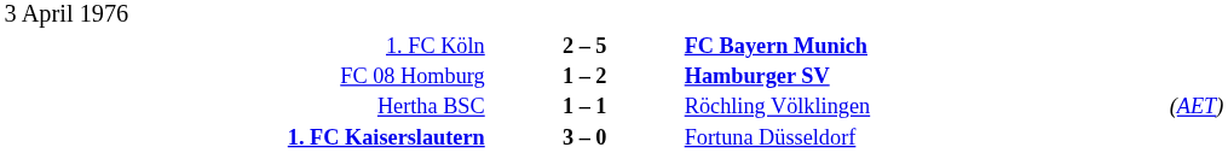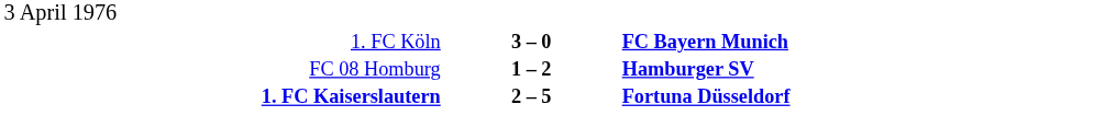 <table width=100% cellspacing=1>
 <tr>
 <th width=25%></th>
 <th width=10%></th>
 <th width=25%></th>
 <th></th>
 </tr>
 <tr>
 <td>3 April 1976</td>
 </tr>
 <tr style=font-size:90%>
 <td align=right><a href='#'>1. FC Köln</a></td>
-<td align=center><strong>2 – 5</strong></td>
+<td align=center><strong>3 – 0</strong></td>
 <td><strong><a href='#'>FC Bayern Munich</a></strong></td>
 </tr>
 <tr style=font-size:90%>
 <td align=right><a href='#'>FC 08 Homburg</a></td>
 <td align=center><strong>1 – 2</strong></td>
 <td><strong><a href='#'>Hamburger SV</a></strong></td>
 </tr>
 <tr style=font-size:90%>
-<td align=right><a href='#'>Hertha BSC</a></td>
-<td align=center><strong>1 – 1</strong></td>
-<td><a href='#'>Röchling Völklingen</a></td>
-<td><em>(<a href='#'>AET</a>)</em></td>
-</tr>
-<tr style=font-size:90%>
 <td align=right><strong><a href='#'>1. FC Kaiserslautern</a></strong></td>
-<td align=center><strong>3 – 0</strong></td>
-<td><a href='#'>Fortuna Düsseldorf</a></td>
+<td align=center><strong>2 – 5</strong></td>
+<td><strong><a href='#'>Fortuna Düsseldorf</a></strong></td>
 </tr>
 </table>
